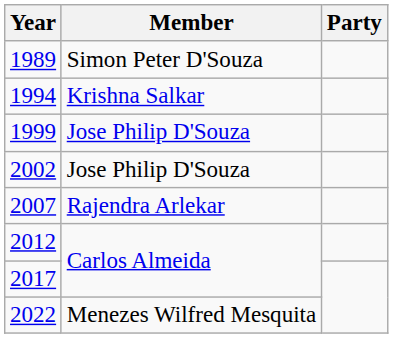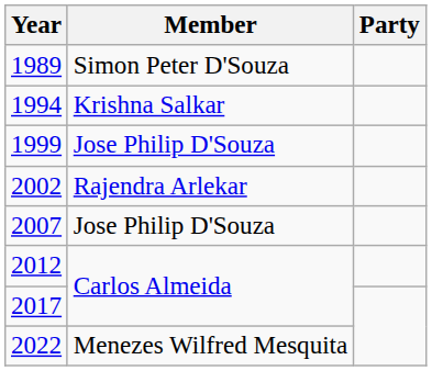 <table class="wikitable sortable">
 <tr>
 <th>Year</th>
 <th>Member</th>
 <th colspan="2">Party</th>
 </tr>
 <tr>
 <td><a href='#'>1989</a></td>
 <td>Simon Peter D'Souza</td>
 <td></td>
 </tr>
 <tr>
 <td><a href='#'>1994</a></td>
 <td><a href='#'>Krishna Salkar</a></td>
 <td></td>
 </tr>
 <tr>
 <td><a href='#'>1999</a></td>
 <td><a href='#'>Jose Philip D'Souza</a></td>
 <td></td>
 </tr>
 <tr>
 <td><a href='#'>2002</a></td>
-<td>Jose Philip D'Souza</td>
+<td><a href='#'>Rajendra Arlekar</a></td>
 <td></td>
 </tr>
 <tr>
 <td><a href='#'>2007</a></td>
-<td><a href='#'>Rajendra Arlekar</a></td>
+<td>Jose Philip D'Souza</td>
 <td></td>
 </tr>
 <tr>
 <td><a href='#'>2012</a></td>
 <td rowspan=2><a href='#'>Carlos Almeida</a></td>
 <td></td>
 </tr>
 <tr>
 <td><a href='#'>2017</a></td>
 </tr>
 <tr>
 <td><a href='#'>2022</a></td>
 <td>Menezes Wilfred Mesquita</td>
 </tr>
 </table>
